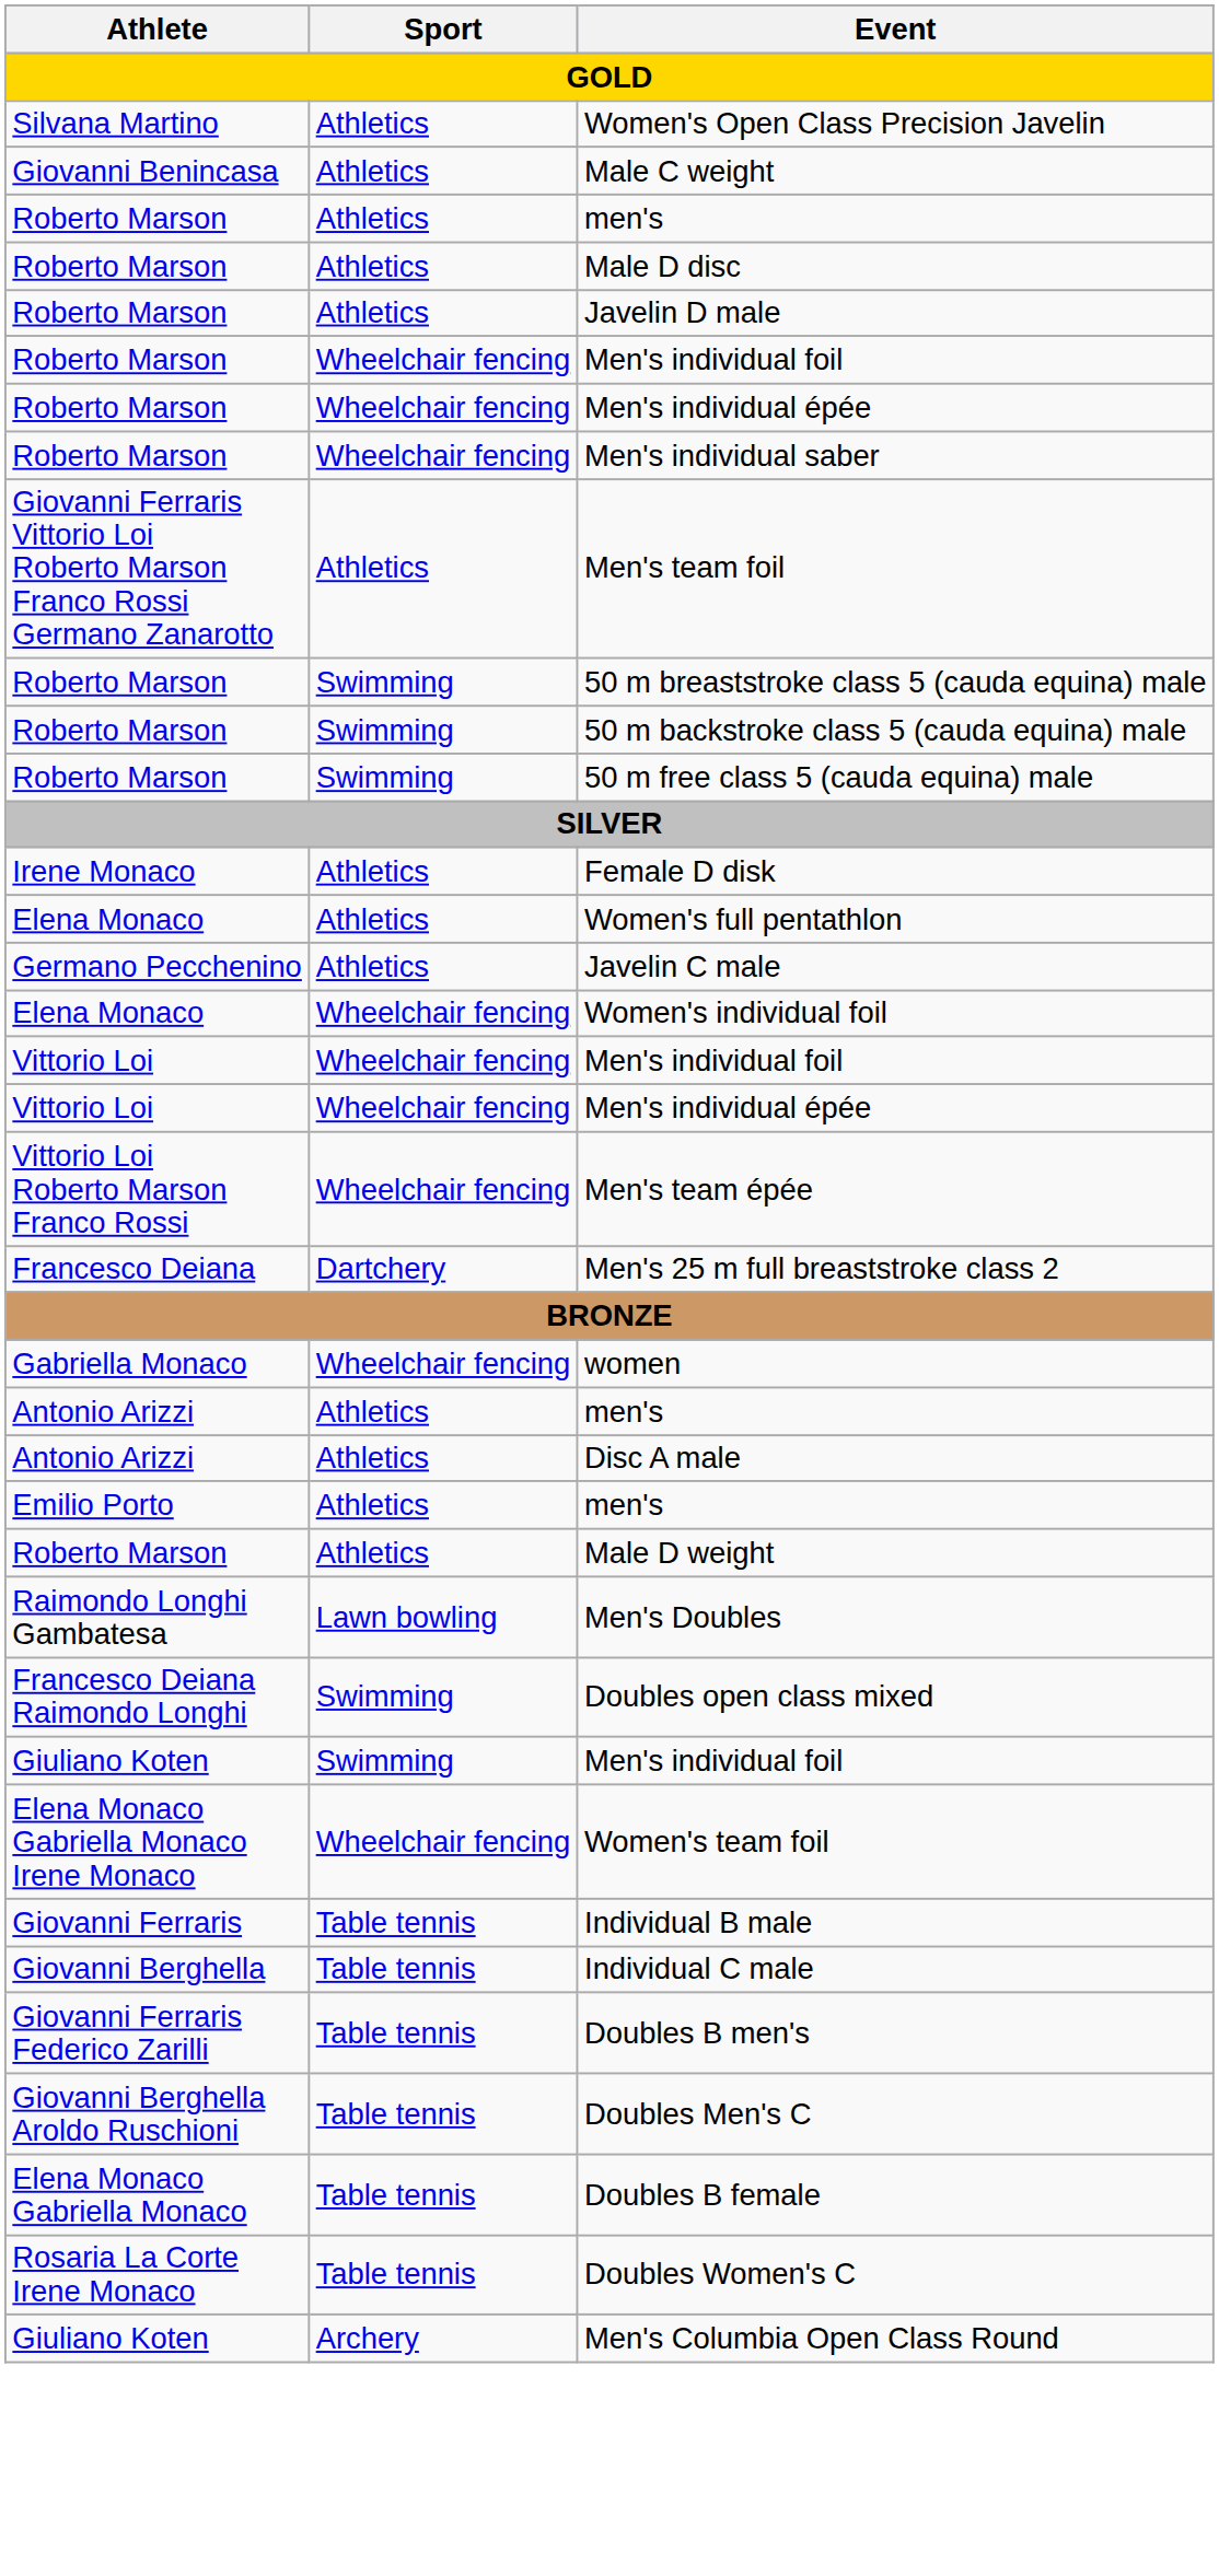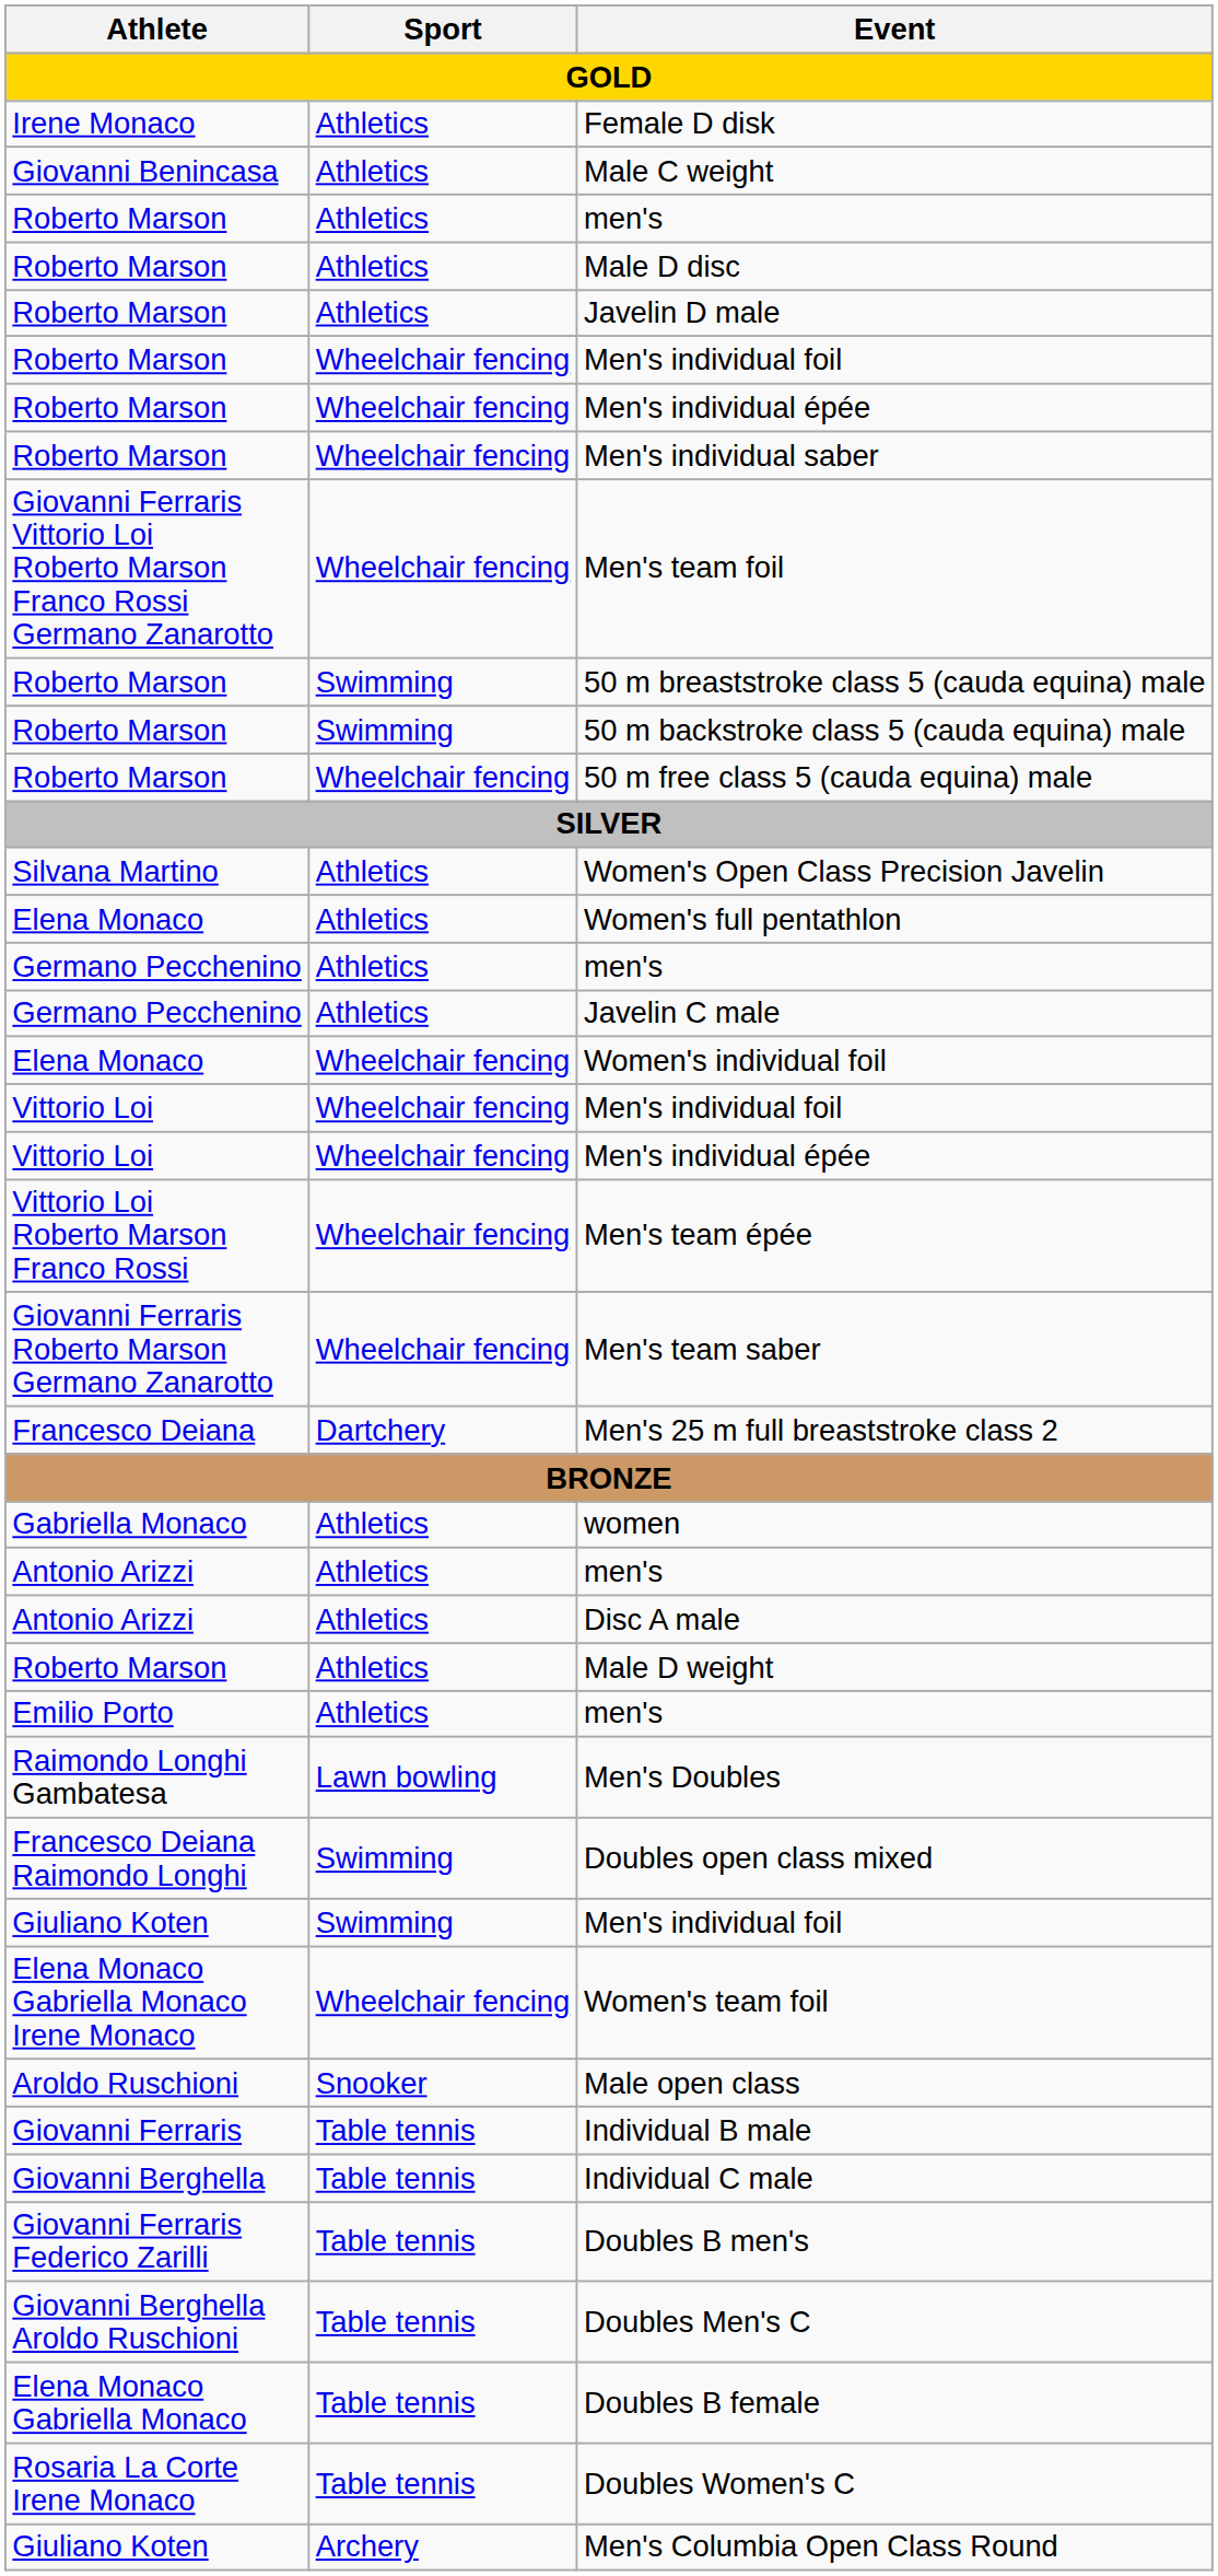 <table class="wikitable" style="font-size:90%">
 <tr align="center" bgcolor="lightsteelblue">
 <th>Athlete</th>
 <th>Sport</th>
 <th>Event</th>
 </tr>
 <tr bgcolor=gold>
 <td colspan=3 align=center><strong>GOLD</strong></td>
 </tr>
 <tr>
-<td><a href='#'>Silvana Martino</a></td>
+<td><a href='#'>Irene Monaco</a></td>
 <td><a href='#'> Athletics</a></td>
-<td>Women's Open Class Precision Javelin</td>
+<td>Female D disk</td>
 </tr>
 <tr>
 <td><a href='#'>Giovanni Benincasa</a></td>
 <td><a href='#'> Athletics</a></td>
 <td>Male C weight</td>
 </tr>
 <tr>
 <td><a href='#'>Roberto Marson</a></td>
 <td><a href='#'> Athletics</a></td>
 <td> men's</td>
 </tr>
 <tr>
 <td><a href='#'>Roberto Marson</a></td>
 <td><a href='#'> Athletics</a></td>
 <td>Male D disc</td>
 </tr>
 <tr>
 <td><a href='#'>Roberto Marson</a></td>
 <td><a href='#'> Athletics</a></td>
 <td>Javelin D male</td>
 </tr>
 <tr>
 <td><a href='#'>Roberto Marson</a></td>
 <td><a href='#'> Wheelchair fencing</a></td>
 <td>Men's individual foil</td>
 </tr>
 <tr>
 <td><a href='#'>Roberto Marson</a></td>
 <td><a href='#'> Wheelchair fencing</a></td>
 <td>Men's individual épée</td>
 </tr>
 <tr>
 <td><a href='#'>Roberto Marson</a></td>
 <td><a href='#'> Wheelchair fencing</a></td>
 <td>Men's individual saber</td>
 </tr>
 <tr>
 <td><a href='#'>Giovanni Ferraris</a> <br> <a href='#'>Vittorio Loi</a> <br> <a href='#'>Roberto Marson</a> <br> <a href='#'> Franco Rossi</a> <br> <a href='#'>Germano Zanarotto </a></td>
-<td><a href='#'> Athletics</a></td>
+<td><a href='#'> Wheelchair fencing</a></td>
 <td>Men's team foil</td>
 </tr>
 <tr>
 <td><a href='#'>Roberto Marson</a></td>
 <td><a href='#'> Swimming</a></td>
 <td>50 m breaststroke class 5 (cauda equina) male</td>
 </tr>
 <tr>
 <td><a href='#'>Roberto Marson</a></td>
 <td><a href='#'> Swimming</a></td>
 <td>50 m backstroke class 5 (cauda equina) male</td>
 </tr>
 <tr>
 <td><a href='#'>Roberto Marson</a></td>
-<td><a href='#'> Swimming</a></td>
+<td><a href='#'> Wheelchair fencing</a></td>
 <td>50 m free class 5 (cauda equina) male</td>
 </tr>
 <tr bgcolor=silver>
 <td colspan=3 align=center><strong>SILVER</strong></td>
 </tr>
 <tr>
-<td><a href='#'>Irene Monaco</a></td>
+<td><a href='#'>Silvana Martino</a></td>
 <td><a href='#'> Athletics</a></td>
-<td>Female D disk</td>
+<td>Women's Open Class Precision Javelin</td>
 </tr>
 <tr>
 <td><a href='#'>Elena Monaco</a></td>
 <td><a href='#'> Athletics</a></td>
 <td>Women's full pentathlon</td>
+</tr>
+<tr>
+<td><a href='#'>Germano Pecchenino</a></td>
+<td><a href='#'> Athletics</a></td>
+<td> men's</td>
 </tr>
 <tr>
 <td><a href='#'>Germano Pecchenino</a></td>
 <td><a href='#'> Athletics</a></td>
 <td>Javelin C male</td>
 </tr>
 <tr>
 <td><a href='#'>Elena Monaco</a></td>
 <td><a href='#'> Wheelchair fencing</a></td>
 <td>Women's individual foil</td>
 </tr>
 <tr>
 <td><a href='#'>Vittorio Loi</a></td>
 <td><a href='#'> Wheelchair fencing</a></td>
 <td>Men's individual foil</td>
 </tr>
 <tr>
 <td><a href='#'>Vittorio Loi</a></td>
 <td><a href='#'> Wheelchair fencing</a></td>
 <td>Men's individual épée</td>
 </tr>
 <tr>
 <td><a href='#'>Vittorio Loi</a> <br> <a href='#'>Roberto Marson</a> <br> <a href='#'> Franco Rossi</a></td>
 <td><a href='#'> Wheelchair fencing</a></td>
 <td>Men's team épée</td>
 </tr>
 <tr>
+<td><a href='#'>Giovanni Ferraris</a> <br> <a href='#'>Roberto Marson</a> <br> <a href='#'>Germano Zanarotto</a></td>
+<td><a href='#'> Wheelchair fencing</a></td>
+<td>Men's team saber</td>
+</tr>
+<tr>
 <td><a href='#'>Francesco Deiana</a></td>
 <td><a href='#'> Dartchery</a></td>
 <td>Men's 25 m full breaststroke class 2</td>
 </tr>
 <tr bgcolor=cc9966>
 <td colspan=3 align=center><strong>BRONZE</strong></td>
 </tr>
 <tr>
 <td><a href='#'>Gabriella Monaco</a></td>
-<td><a href='#'> Wheelchair fencing</a></td>
+<td><a href='#'> Athletics</a></td>
 <td> women</td>
 </tr>
 <tr>
 <td><a href='#'>Antonio Arizzi</a></td>
 <td><a href='#'> Athletics</a></td>
 <td> men's</td>
 </tr>
 <tr>
 <td><a href='#'>Antonio Arizzi</a></td>
 <td><a href='#'> Athletics</a></td>
 <td>Disc A male</td>
 </tr>
 <tr>
+<td><a href='#'>Roberto Marson</a></td>
+<td><a href='#'> Athletics</a></td>
+<td>Male D weight</td>
+</tr>
+<tr>
 <td><a href='#'>Emilio Porto</a></td>
 <td><a href='#'> Athletics</a></td>
 <td> men's</td>
-</tr>
-<tr>
-<td><a href='#'>Roberto Marson</a></td>
-<td><a href='#'> Athletics</a></td>
-<td>Male D weight</td>
 </tr>
 <tr>
 <td><a href='#'>Raimondo Longhi</a> <br> Gambatesa</td>
 <td><a href='#'> Lawn bowling</a></td>
 <td>Men's Doubles</td>
 </tr>
 <tr>
 <td><a href='#'>Francesco Deiana</a> <br> <a href='#'>Raimondo Longhi</a></td>
 <td><a href='#'> Swimming</a></td>
 <td>Doubles open class mixed</td>
 </tr>
 <tr>
 <td><a href='#'>Giuliano Koten</a></td>
 <td><a href='#'> Swimming</a></td>
 <td>Men's individual foil</td>
 </tr>
 <tr>
 <td><a href='#'>Elena Monaco</a> <br> <a href='#'>Gabriella Monaco</a> <br> <a href='#'>Irene Monaco</a></td>
 <td><a href='#'> Wheelchair fencing</a></td>
 <td>Women's team foil</td>
+</tr>
+<tr>
+<td><a href='#'>Aroldo Ruschioni</a></td>
+<td><a href='#'> Snooker</a></td>
+<td>Male open class</td>
 </tr>
 <tr>
 <td><a href='#'>Giovanni Ferraris</a></td>
 <td><a href='#'> Table tennis</a></td>
 <td>Individual B male</td>
 </tr>
 <tr>
 <td><a href='#'>Giovanni Berghella</a></td>
 <td><a href='#'> Table tennis</a></td>
 <td>Individual C male</td>
 </tr>
 <tr>
 <td><a href='#'>Giovanni Ferraris</a> <br> <a href='#'>Federico Zarilli</a></td>
 <td><a href='#'> Table tennis</a></td>
 <td>Doubles B men's</td>
 </tr>
 <tr>
 <td><a href='#'>Giovanni Berghella</a> <br> <a href='#'>Aroldo Ruschioni</a></td>
 <td><a href='#'> Table tennis</a></td>
 <td>Doubles Men's C</td>
 </tr>
 <tr>
 <td><a href='#'>Elena Monaco</a> <br> <a href='#'>Gabriella Monaco</a></td>
 <td><a href='#'> Table tennis</a></td>
 <td>Doubles B female</td>
 </tr>
 <tr>
 <td><a href='#'>Rosaria La Corte</a> <br> <a href='#'>Irene Monaco</a></td>
 <td><a href='#'> Table tennis</a></td>
 <td>Doubles Women's C</td>
 </tr>
 <tr>
 <td><a href='#'>Giuliano Koten</a></td>
 <td><a href='#'> Archery</a></td>
 <td>Men's Columbia Open Class Round</td>
 </tr>
 </table>
